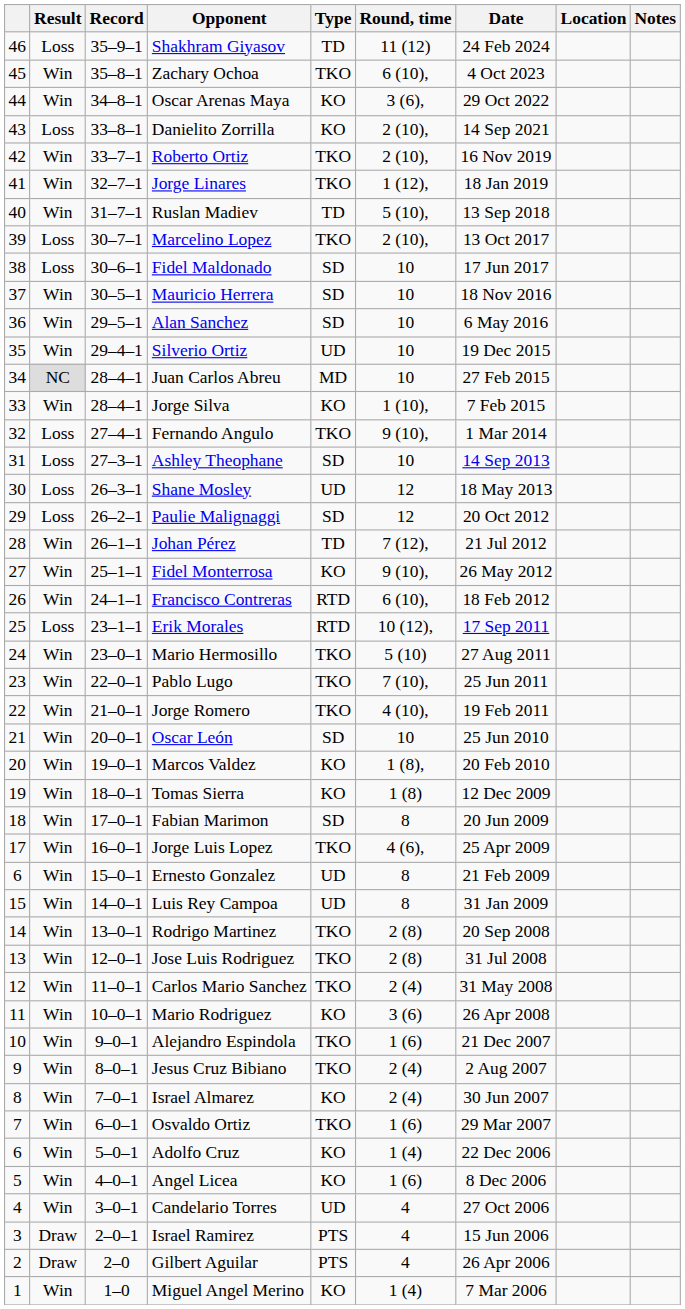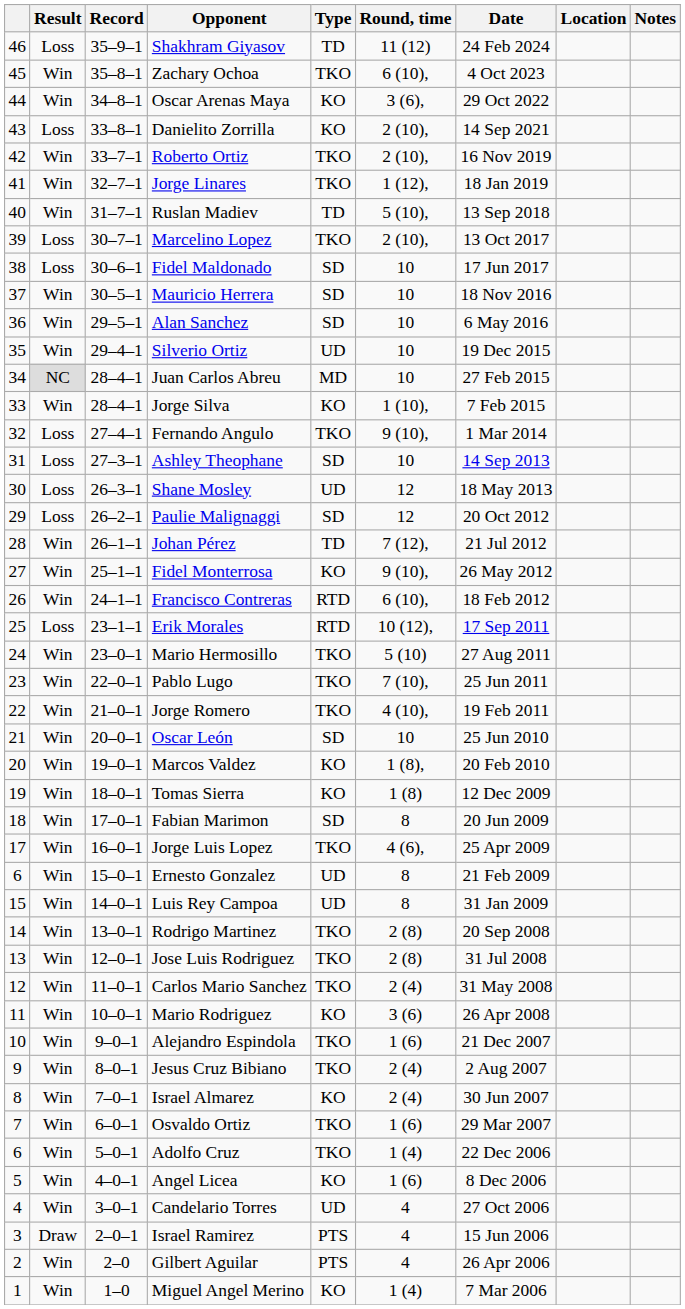 <table class=wikitable style=text-align:center>
 <tr>
 <th></th>
 <th>Result</th>
 <th>Record</th>
 <th>Opponent</th>
 <th>Type</th>
 <th>Round, time</th>
 <th>Date</th>
 <th>Location</th>
 <th>Notes</th>
 </tr>
 <tr>
 <td>46</td>
 <td>Loss</td>
 <td>35–9–1 </td>
 <td align=left><a href='#'>Shakhram Giyasov</a></td>
 <td>TD</td>
 <td>11 (12)</td>
 <td>24 Feb 2024</td>
 <td align=left></td>
 <td align=left></td>
 </tr>
 <tr>
 <td>45</td>
 <td>Win</td>
 <td>35–8–1 </td>
 <td align=left>Zachary Ochoa</td>
 <td>TKO</td>
 <td>6 (10), </td>
 <td>4 Oct 2023</td>
 <td align=left></td>
 <td align=left></td>
 </tr>
 <tr>
 <td>44</td>
 <td>Win</td>
 <td>34–8–1 </td>
 <td align=left>Oscar Arenas Maya</td>
 <td>KO</td>
 <td>3 (6), </td>
 <td>29 Oct 2022</td>
 <td align=left></td>
 <td align=left></td>
 </tr>
 <tr>
 <td>43</td>
 <td>Loss</td>
 <td>33–8–1 </td>
 <td align=left>Danielito Zorrilla</td>
 <td>KO</td>
 <td>2 (10), </td>
 <td>14 Sep 2021</td>
 <td align=left></td>
 <td align=left></td>
 </tr>
 <tr>
 <td>42</td>
 <td>Win</td>
 <td>33–7–1 </td>
 <td align=left><a href='#'>Roberto Ortiz</a></td>
 <td>TKO</td>
 <td>2 (10), </td>
 <td>16 Nov 2019</td>
 <td align=left></td>
 <td align=left></td>
 </tr>
 <tr>
 <td>41</td>
 <td>Win</td>
 <td>32–7–1 </td>
 <td align=left><a href='#'>Jorge Linares</a></td>
 <td>TKO</td>
 <td>1 (12), </td>
 <td>18 Jan 2019</td>
 <td align=left></td>
 <td align=left></td>
 </tr>
 <tr>
 <td>40</td>
 <td>Win</td>
 <td>31–7–1 </td>
 <td align=left>Ruslan Madiev</td>
 <td>TD</td>
 <td>5 (10), </td>
 <td>13 Sep 2018</td>
 <td align=left></td>
 <td align=left></td>
 </tr>
 <tr>
 <td>39</td>
 <td>Loss</td>
 <td>30–7–1 </td>
 <td align=left><a href='#'>Marcelino Lopez</a></td>
 <td>TKO</td>
 <td>2 (10), </td>
 <td>13 Oct 2017</td>
 <td align=left></td>
 <td align=left></td>
 </tr>
 <tr>
 <td>38</td>
 <td>Loss</td>
 <td>30–6–1 </td>
 <td align=left><a href='#'>Fidel Maldonado</a></td>
 <td>SD</td>
 <td>10</td>
 <td>17 Jun 2017</td>
 <td align=left></td>
 <td align=left></td>
 </tr>
 <tr>
 <td>37</td>
 <td>Win</td>
 <td>30–5–1 </td>
 <td align=left><a href='#'>Mauricio Herrera</a></td>
 <td>SD</td>
 <td>10</td>
 <td>18 Nov 2016</td>
 <td align=left></td>
 <td align=left></td>
 </tr>
 <tr>
 <td>36</td>
 <td>Win</td>
 <td>29–5–1 </td>
 <td align=left><a href='#'>Alan Sanchez</a></td>
 <td>SD</td>
 <td>10</td>
 <td>6 May 2016</td>
 <td align=left></td>
 <td align=left></td>
 </tr>
 <tr>
 <td>35</td>
 <td>Win</td>
 <td>29–4–1 </td>
 <td align=left><a href='#'>Silverio Ortiz</a></td>
 <td>UD</td>
 <td>10</td>
 <td>19 Dec 2015</td>
 <td align=left></td>
 <td align=left></td>
 </tr>
 <tr>
 <td>34</td>
 <td style=background:#DDD>NC</td>
 <td>28–4–1 </td>
 <td align=left>Juan Carlos Abreu</td>
 <td>MD</td>
 <td>10</td>
 <td>27 Feb 2015</td>
 <td align=left></td>
 <td align=left></td>
 </tr>
 <tr>
 <td>33</td>
 <td>Win</td>
 <td>28–4–1</td>
 <td align=left>Jorge Silva</td>
 <td>KO</td>
 <td>1 (10), </td>
 <td>7 Feb 2015</td>
 <td align=left></td>
 <td align=left></td>
 </tr>
 <tr>
 <td>32</td>
 <td>Loss</td>
 <td>27–4–1</td>
 <td align=left>Fernando Angulo</td>
 <td>TKO</td>
 <td>9 (10), </td>
 <td>1 Mar 2014</td>
 <td align=left></td>
 <td align=left></td>
 </tr>
 <tr>
 <td>31</td>
 <td>Loss</td>
 <td>27–3–1</td>
 <td align=left><a href='#'>Ashley Theophane</a></td>
 <td>SD</td>
 <td>10</td>
 <td><a href='#'>14 Sep 2013</a></td>
 <td align=left></td>
 <td align=left></td>
 </tr>
 <tr>
 <td>30</td>
 <td>Loss</td>
 <td>26–3–1</td>
 <td align=left><a href='#'>Shane Mosley</a></td>
 <td>UD</td>
 <td>12</td>
 <td>18 May 2013</td>
 <td align=left></td>
 <td align=left></td>
 </tr>
 <tr>
 <td>29</td>
 <td>Loss</td>
 <td>26–2–1</td>
 <td align=left><a href='#'>Paulie Malignaggi</a></td>
 <td>SD</td>
 <td>12</td>
 <td>20 Oct 2012</td>
 <td align=left></td>
 <td align=left></td>
 </tr>
 <tr>
 <td>28</td>
 <td>Win</td>
 <td>26–1–1</td>
 <td align=left><a href='#'>Johan Pérez</a></td>
 <td>TD</td>
 <td>7 (12), </td>
 <td>21 Jul 2012</td>
 <td align=left></td>
 <td align=left></td>
 </tr>
 <tr>
 <td>27</td>
 <td>Win</td>
 <td>25–1–1</td>
 <td align=left><a href='#'>Fidel Monterrosa</a></td>
 <td>KO</td>
 <td>9 (10), </td>
 <td>26 May 2012</td>
 <td align=left></td>
 <td align=left></td>
 </tr>
 <tr>
 <td>26</td>
 <td>Win</td>
 <td>24–1–1</td>
 <td align=left><a href='#'>Francisco Contreras</a></td>
 <td>RTD</td>
 <td>6 (10), </td>
 <td>18 Feb 2012</td>
 <td align=left></td>
 <td align=left></td>
 </tr>
 <tr>
 <td>25</td>
 <td>Loss</td>
 <td>23–1–1</td>
 <td align=left><a href='#'>Erik Morales</a></td>
 <td>RTD</td>
 <td>10 (12), </td>
 <td><a href='#'>17 Sep 2011</a></td>
 <td align=left></td>
 <td align=left></td>
 </tr>
 <tr>
 <td>24</td>
 <td>Win</td>
 <td>23–0–1</td>
 <td align=left>Mario Hermosillo</td>
 <td>TKO</td>
 <td>5 (10)</td>
 <td>27 Aug 2011</td>
 <td align=left></td>
 <td align=left></td>
 </tr>
 <tr>
 <td>23</td>
 <td>Win</td>
 <td>22–0–1</td>
 <td align=left>Pablo Lugo</td>
 <td>TKO</td>
 <td>7 (10), </td>
 <td>25 Jun 2011</td>
 <td align=left></td>
 <td align=left></td>
 </tr>
 <tr>
 <td>22</td>
 <td>Win</td>
 <td>21–0–1</td>
 <td align=left>Jorge Romero</td>
 <td>TKO</td>
 <td>4 (10), </td>
 <td>19 Feb 2011</td>
 <td align=left></td>
 <td align=left></td>
 </tr>
 <tr>
 <td>21</td>
 <td>Win</td>
 <td>20–0–1</td>
 <td align=left><a href='#'>Oscar León</a></td>
 <td>SD</td>
 <td>10</td>
 <td>25 Jun 2010</td>
 <td align=left></td>
 <td align=left></td>
 </tr>
 <tr>
 <td>20</td>
 <td>Win</td>
 <td>19–0–1</td>
 <td align=left>Marcos Valdez</td>
 <td>KO</td>
 <td>1 (8), </td>
 <td>20 Feb 2010</td>
 <td align=left></td>
 <td align=left></td>
 </tr>
 <tr>
 <td>19</td>
 <td>Win</td>
 <td>18–0–1</td>
 <td align=left>Tomas Sierra</td>
 <td>KO</td>
 <td>1 (8)</td>
 <td>12 Dec 2009</td>
 <td align=left></td>
 <td align=left></td>
 </tr>
 <tr>
 <td>18</td>
 <td>Win</td>
 <td>17–0–1</td>
 <td align=left>Fabian Marimon</td>
 <td>SD</td>
 <td>8</td>
 <td>20 Jun 2009</td>
 <td align=left></td>
 <td align=left></td>
 </tr>
 <tr>
 <td>17</td>
 <td>Win</td>
 <td>16–0–1</td>
 <td align=left>Jorge Luis Lopez</td>
 <td>TKO</td>
 <td>4 (6), </td>
 <td>25 Apr 2009</td>
 <td align=left></td>
 <td align=left></td>
 </tr>
 <tr>
 <td>6</td>
 <td>Win</td>
 <td>15–0–1</td>
 <td align=left>Ernesto Gonzalez</td>
 <td>UD</td>
 <td>8</td>
 <td>21 Feb 2009</td>
 <td align=left></td>
 <td align=left></td>
 </tr>
 <tr>
 <td>15</td>
 <td>Win</td>
 <td>14–0–1</td>
 <td align=left>Luis Rey Campoa</td>
 <td>UD</td>
 <td>8</td>
 <td>31 Jan 2009</td>
 <td align=left></td>
 <td align=left></td>
 </tr>
 <tr>
 <td>14</td>
 <td>Win</td>
 <td>13–0–1</td>
 <td align=left>Rodrigo Martinez</td>
 <td>TKO</td>
 <td>2 (8)</td>
 <td>20 Sep 2008</td>
 <td align=left></td>
 <td align=left></td>
 </tr>
 <tr>
 <td>13</td>
 <td>Win</td>
 <td>12–0–1</td>
 <td align=left>Jose Luis Rodriguez</td>
 <td>TKO</td>
 <td>2 (8)</td>
 <td>31 Jul 2008</td>
 <td align=left></td>
 <td align=left></td>
 </tr>
 <tr>
 <td>12</td>
 <td>Win</td>
 <td>11–0–1</td>
 <td align=left>Carlos Mario Sanchez</td>
 <td>TKO</td>
 <td>2 (4)</td>
 <td>31 May 2008</td>
 <td align=left></td>
 <td align=left></td>
 </tr>
 <tr>
 <td>11</td>
 <td>Win</td>
 <td>10–0–1</td>
 <td align=left>Mario Rodriguez</td>
 <td>KO</td>
 <td>3 (6)</td>
 <td>26 Apr 2008</td>
 <td align=left></td>
 <td align=left></td>
 </tr>
 <tr>
 <td>10</td>
 <td>Win</td>
 <td>9–0–1</td>
 <td align=left>Alejandro Espindola</td>
 <td>TKO</td>
 <td>1 (6)</td>
 <td>21 Dec 2007</td>
 <td align=left></td>
 <td align=left></td>
 </tr>
 <tr>
 <td>9</td>
 <td>Win</td>
 <td>8–0–1</td>
 <td align=left>Jesus Cruz Bibiano</td>
 <td>TKO</td>
 <td>2 (4)</td>
 <td>2 Aug 2007</td>
 <td align=left></td>
 <td align=left></td>
 </tr>
 <tr>
 <td>8</td>
 <td>Win</td>
 <td>7–0–1</td>
 <td align=left>Israel Almarez</td>
 <td>KO</td>
 <td>2 (4)</td>
 <td>30 Jun 2007</td>
 <td align=left></td>
 <td align=left></td>
 </tr>
 <tr>
 <td>7</td>
 <td>Win</td>
 <td>6–0–1</td>
 <td align=left>Osvaldo Ortiz</td>
 <td>TKO</td>
 <td>1 (6)</td>
 <td>29 Mar 2007</td>
 <td align=left></td>
 <td align=left></td>
 </tr>
 <tr>
 <td>6</td>
 <td>Win</td>
 <td>5–0–1</td>
 <td align=left>Adolfo Cruz</td>
-<td>KO</td>
+<td>TKO</td>
 <td>1 (4)</td>
 <td>22 Dec 2006</td>
 <td align=left></td>
 <td align=left></td>
 </tr>
 <tr>
 <td>5</td>
 <td>Win</td>
 <td>4–0–1</td>
 <td align=left>Angel Licea</td>
 <td>KO</td>
 <td>1 (6)</td>
 <td>8 Dec 2006</td>
 <td align=left></td>
 <td align=left></td>
 </tr>
 <tr>
 <td>4</td>
 <td>Win</td>
 <td>3–0–1</td>
 <td align=left>Candelario Torres</td>
 <td>UD</td>
 <td>4</td>
 <td>27 Oct 2006</td>
 <td align=left></td>
 <td align=left></td>
 </tr>
 <tr>
 <td>3</td>
 <td>Draw</td>
 <td>2–0–1</td>
 <td align=left>Israel Ramirez</td>
 <td>PTS</td>
 <td>4</td>
 <td>15 Jun 2006</td>
 <td align=left></td>
 <td align=left></td>
 </tr>
 <tr>
 <td>2</td>
-<td>Draw</td>
+<td>Win</td>
 <td>2–0</td>
 <td align=left>Gilbert Aguilar</td>
 <td>PTS</td>
 <td>4</td>
 <td>26 Apr 2006</td>
 <td align=left></td>
 <td align=left></td>
 </tr>
 <tr>
 <td>1</td>
 <td>Win</td>
 <td>1–0</td>
 <td align=left>Miguel Angel Merino</td>
 <td>KO</td>
 <td>1 (4)</td>
 <td>7 Mar 2006</td>
 <td align=left></td>
 <td align=left></td>
 </tr>
 </table>
